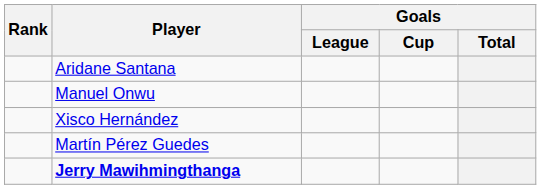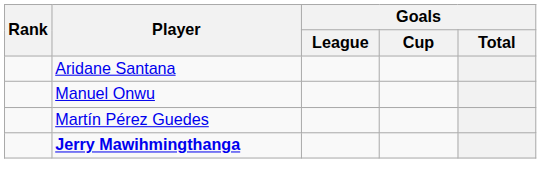 <table class="wikitable">
 <tr>
 <th rowspan="2" width="30px">Rank</th>
 <th rowspan="2" width="240px">Player</th>
 <th colspan="3" width="210px">Goals</th>
 </tr>
 <tr>
 <th width="70px">League</th>
 <th width="70px">Cup</th>
 <th width="70px">Total</th>
 </tr>
 <tr>
 <td></td>
 <td> <a href='#'>Aridane Santana</a></td>
 <td></td>
 <td></td>
 <th></th>
 </tr>
 <tr>
 <td></td>
 <td> <a href='#'>Manuel Onwu</a></td>
 <td></td>
 <td></td>
 <th></th>
 </tr>
 <tr>
 <td></td>
-<td> <a href='#'>Xisco Hernández</a></td>
-<td></td>
-<td></td>
-<th></th>
-</tr>
-<tr>
-<td></td>
 <td> <a href='#'>Martín Pérez Guedes</a></td>
 <td></td>
 <td></td>
 <th></th>
 </tr>
 <tr>
 <td></td>
 <td> <strong><a href='#'>Jerry Mawihmingthanga</a></strong></td>
 <td></td>
 <td></td>
 <th></th>
 </tr>
 </table>
